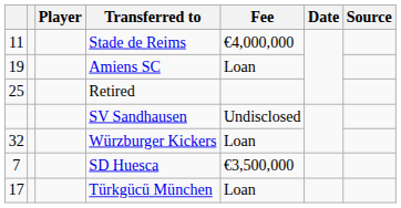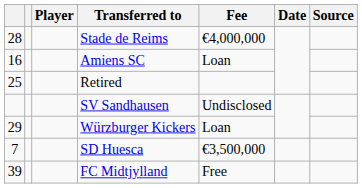 <table class="wikitable plainrowheaders sortable">
 <tr>
 <th></th>
 <th></th>
 <th scope=col><strong>Player</strong></th>
 <th><strong>Transferred to</strong></th>
 <th !scope=col; style="width: 65px;"><strong>Fee</strong></th>
 <th scope=col><strong>Date</strong></th>
 <th scope=col><strong>Source</strong></th>
 </tr>
 <tr>
-<td align=center>11</td>
+<td align=center>28</td>
 <td align=center></td>
 <td></td>
 <td> <a href='#'>Stade de Reims</a></td>
 <td>€4,000,000</td>
 <td rowspan=3></td>
 <td></td>
 </tr>
 <tr>
-<td align=center>19</td>
+<td align=center>16</td>
 <td align=center></td>
 <td></td>
 <td> <a href='#'>Amiens SC</a></td>
 <td>Loan</td>
 <td></td>
 </tr>
 <tr>
 <td align=center>25</td>
 <td align=center></td>
 <td></td>
 <td>Retired</td>
 <td></td>
 <td></td>
 </tr>
 <tr>
 <td align=center></td>
 <td align=center></td>
 <td></td>
 <td> <a href='#'>SV Sandhausen</a></td>
 <td>Undisclosed</td>
 <td rowspan=2></td>
 <td></td>
 </tr>
 <tr>
-<td align=center>32</td>
+<td align=center>29</td>
 <td align=center></td>
 <td></td>
 <td> <a href='#'>Würzburger Kickers</a></td>
 <td>Loan</td>
 <td></td>
 </tr>
 <tr>
 <td align=center>7</td>
 <td align=center></td>
 <td></td>
 <td> <a href='#'>SD Huesca</a></td>
 <td>€3,500,000</td>
 <td></td>
 <td></td>
 </tr>
 <tr>
-<td align=center>17</td>
+<td align=center>39</td>
 <td align=center></td>
 <td></td>
-<td> <a href='#'>Türkgücü München</a></td>
-<td>Loan</td>
+<td> <a href='#'>FC Midtjylland</a></td>
+<td>Free</td>
 <td></td>
 <td></td>
 </tr>
 </table>
